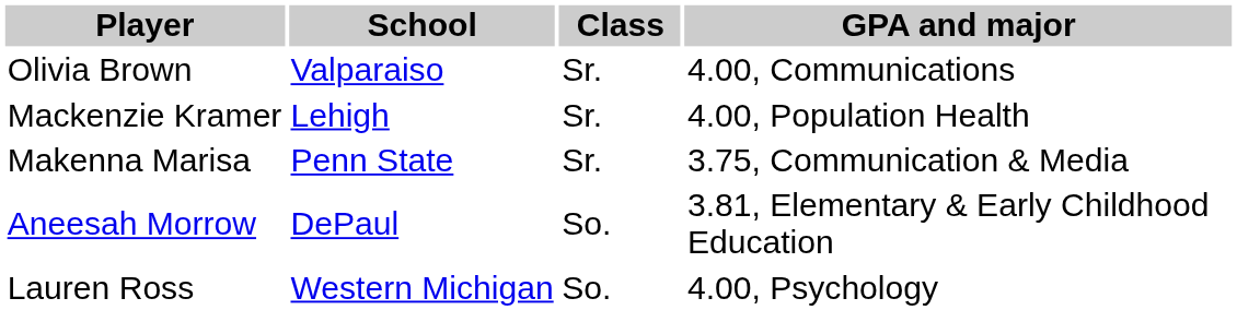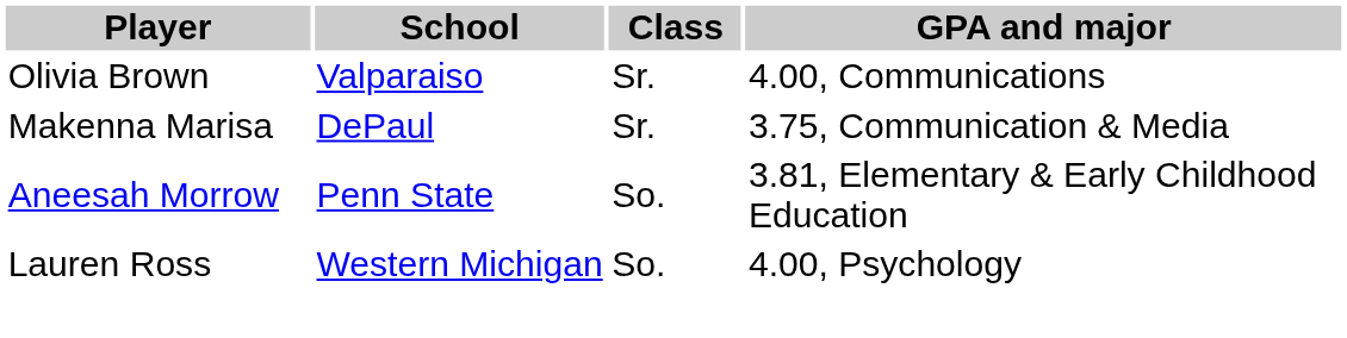 <table style="width:600px" "border:'1' 'solid' 'gray' ">
 <tr>
 <th style="background:#ccc; width:23%;">Player</th>
 <th style="background:#ccc; width:22%;">School</th>
 <th style="background:#ccc; width:10%;">Class</th>
 <th style="background:#ccc; width:45%;">GPA and major</th>
 </tr>
 <tr>
 <td>Olivia Brown</td>
 <td><a href='#'>Valparaiso</a></td>
 <td>Sr.</td>
 <td>4.00, Communications</td>
 </tr>
 <tr>
-<td>Mackenzie Kramer</td>
-<td><a href='#'>Lehigh</a></td>
-<td>Sr.</td>
-<td>4.00, Population Health</td>
-</tr>
-<tr>
 <td>Makenna Marisa</td>
-<td><a href='#'>Penn State</a></td>
+<td><a href='#'>DePaul</a></td>
 <td>Sr.</td>
 <td>3.75, Communication & Media</td>
 </tr>
 <tr>
 <td><a href='#'>Aneesah Morrow</a></td>
-<td><a href='#'>DePaul</a></td>
+<td><a href='#'>Penn State</a></td>
 <td>So.</td>
 <td>3.81, Elementary & Early Childhood Education</td>
 </tr>
 <tr>
 <td>Lauren Ross</td>
 <td><a href='#'>Western Michigan</a></td>
 <td>So.</td>
 <td>4.00, Psychology</td>
 </tr>
 </table>
